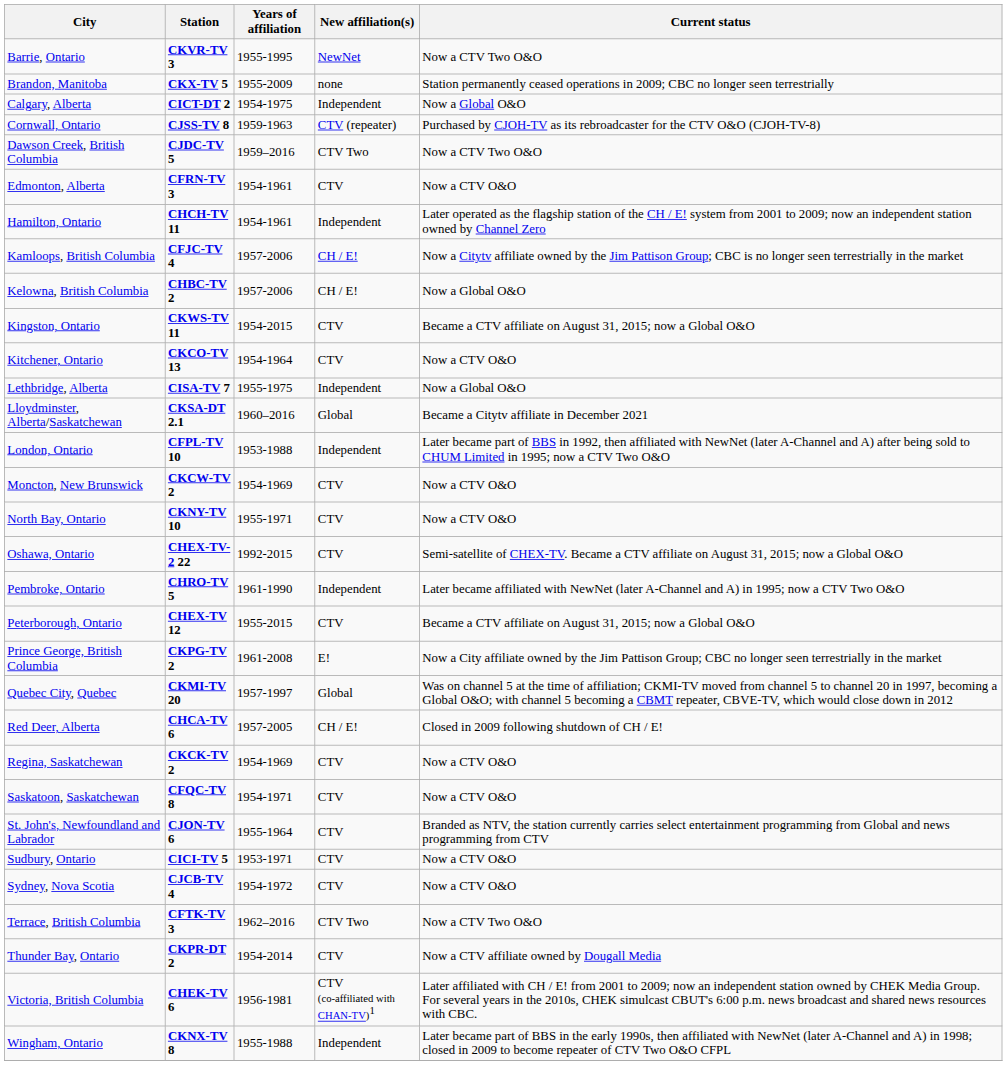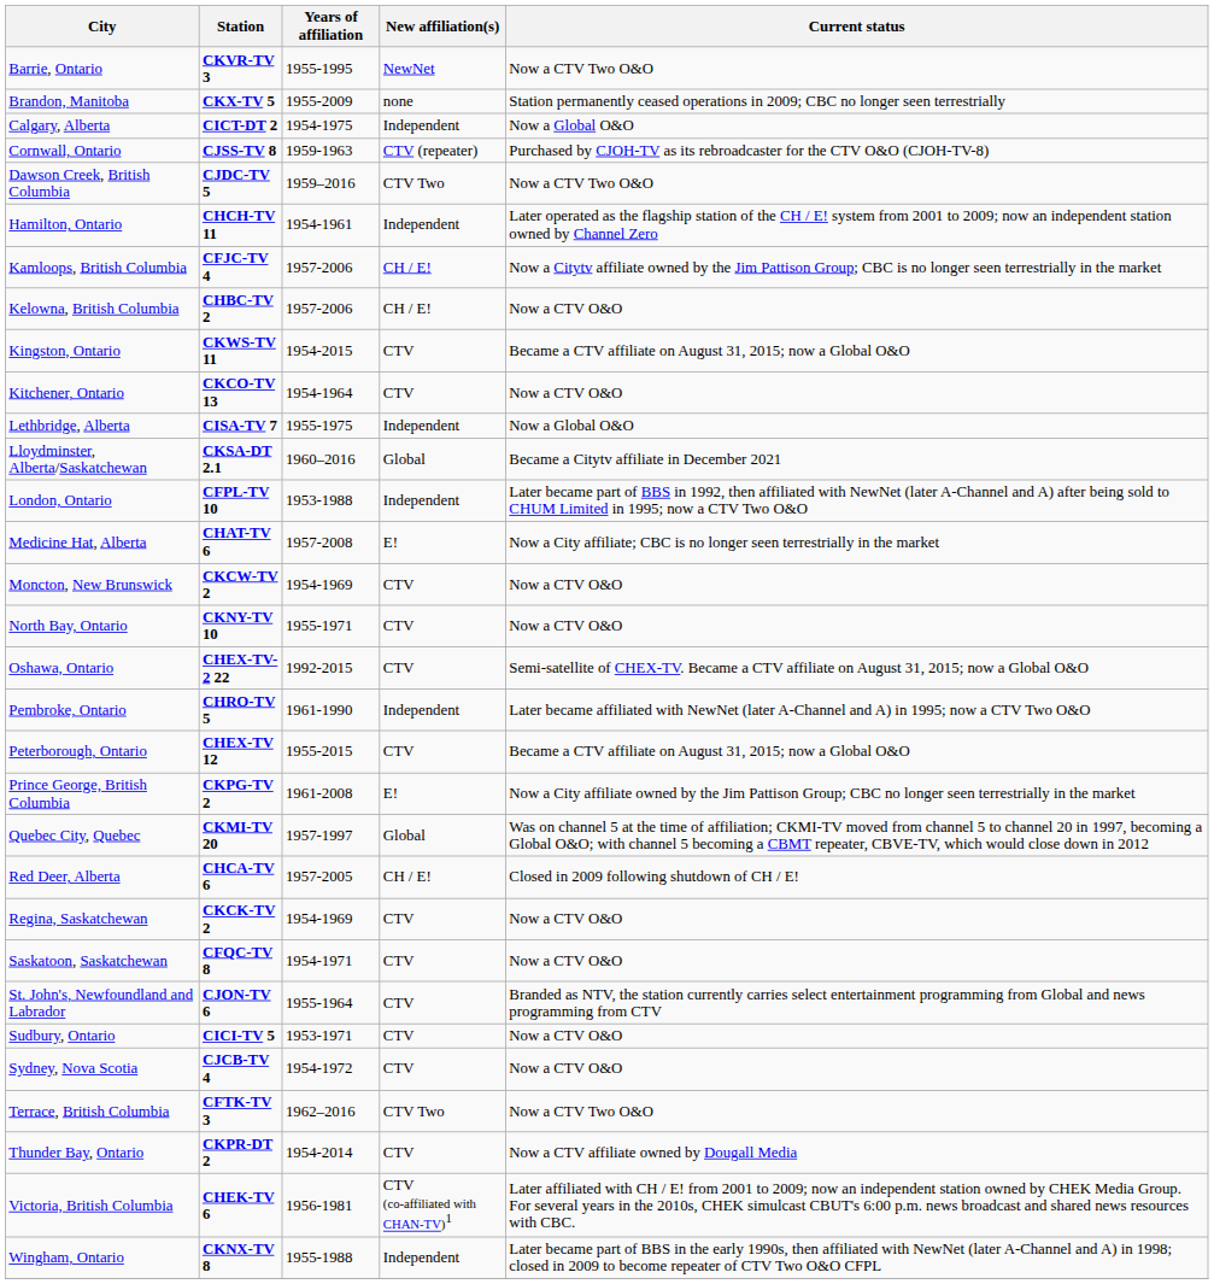 <table class="wikitable sortable">
 <tr>
 <th>City</th>
 <th>Station</th>
 <th>Years of affiliation</th>
 <th>New affiliation(s)</th>
 <th>Current status</th>
 </tr>
 <tr>
 <td><a href='#'>Barrie</a>, <a href='#'>Ontario</a></td>
 <td><strong><a href='#'>CKVR-TV</a> 3</strong></td>
 <td>1955-1995</td>
 <td><a href='#'>NewNet</a></td>
 <td>Now a CTV Two O&O</td>
 </tr>
 <tr>
 <td><a href='#'>Brandon, Manitoba</a></td>
 <td><strong><a href='#'>CKX-TV</a> 5</strong></td>
 <td>1955-2009</td>
 <td>none</td>
 <td>Station permanently ceased operations in 2009; CBC no longer seen terrestrially</td>
 </tr>
 <tr>
 <td><a href='#'>Calgary</a>, <a href='#'>Alberta</a></td>
 <td><strong><a href='#'>CICT-DT</a> 2</strong></td>
 <td>1954-1975</td>
 <td>Independent</td>
 <td>Now a <a href='#'>Global</a> O&O</td>
 </tr>
 <tr>
 <td><a href='#'>Cornwall, Ontario</a></td>
 <td><strong><a href='#'>CJSS-TV</a> 8</strong></td>
 <td>1959-1963</td>
 <td><a href='#'>CTV</a> (repeater)</td>
 <td>Purchased by <a href='#'>CJOH-TV</a> as its rebroadcaster for the CTV O&O (CJOH-TV-8)</td>
 </tr>
 <tr>
 <td><a href='#'>Dawson Creek</a>, <a href='#'>British Columbia</a></td>
 <td><strong><a href='#'>CJDC-TV</a> 5</strong></td>
 <td>1959–2016</td>
 <td>CTV Two</td>
 <td>Now a CTV Two O&O</td>
 </tr>
 <tr>
-<td><a href='#'>Edmonton</a>, <a href='#'>Alberta</a></td>
-<td><strong><a href='#'>CFRN-TV</a> 3</strong></td>
-<td>1954-1961</td>
-<td>CTV</td>
-<td>Now a CTV O&O</td>
-</tr>
-<tr>
 <td><a href='#'>Hamilton, Ontario</a></td>
 <td><strong><a href='#'>CHCH-TV</a> 11</strong></td>
 <td>1954-1961</td>
 <td>Independent</td>
 <td>Later operated as the flagship station of the <a href='#'>CH / E!</a> system from 2001 to 2009; now an independent station owned by <a href='#'>Channel Zero</a></td>
 </tr>
 <tr>
 <td><a href='#'>Kamloops</a>, <a href='#'>British Columbia</a></td>
 <td><strong><a href='#'>CFJC-TV</a> 4</strong></td>
 <td>1957-2006</td>
 <td><a href='#'>CH / E!</a></td>
 <td>Now a <a href='#'>Citytv</a> affiliate owned by the <a href='#'>Jim Pattison Group</a>; CBC is no longer seen terrestrially in the market</td>
 </tr>
 <tr>
 <td><a href='#'>Kelowna</a>, <a href='#'>British Columbia</a></td>
 <td><strong><a href='#'>CHBC-TV</a> 2</strong></td>
 <td>1957-2006</td>
 <td>CH / E!</td>
-<td>Now a Global O&O</td>
+<td>Now a CTV O&O</td>
 </tr>
 <tr>
 <td><a href='#'>Kingston, Ontario</a></td>
 <td><strong><a href='#'>CKWS-TV</a> 11</strong></td>
 <td>1954-2015</td>
 <td>CTV</td>
 <td>Became a CTV affiliate on August 31, 2015; now a Global O&O</td>
 </tr>
 <tr>
 <td><a href='#'>Kitchener, Ontario</a></td>
 <td><strong><a href='#'>CKCO-TV</a> 13</strong></td>
 <td>1954-1964</td>
 <td>CTV</td>
 <td>Now a CTV O&O</td>
 </tr>
 <tr>
 <td><a href='#'>Lethbridge</a>, <a href='#'>Alberta</a></td>
 <td><strong><a href='#'>CISA-TV</a> 7</strong></td>
 <td>1955-1975</td>
 <td>Independent</td>
 <td>Now a Global O&O</td>
 </tr>
 <tr>
 <td><a href='#'>Lloydminster</a>, <a href='#'>Alberta</a>/<a href='#'>Saskatchewan</a></td>
 <td><strong><a href='#'>CKSA-DT</a> 2.1</strong></td>
 <td>1960–2016</td>
 <td>Global</td>
 <td>Became a Citytv affiliate in December 2021</td>
 </tr>
 <tr>
 <td><a href='#'>London, Ontario</a></td>
 <td><strong><a href='#'>CFPL-TV</a> 10</strong></td>
 <td>1953-1988</td>
 <td>Independent</td>
 <td>Later became part of <a href='#'>BBS</a> in 1992, then affiliated with NewNet (later A-Channel and A) after being sold to <a href='#'>CHUM Limited</a> in 1995; now a CTV Two O&O</td>
+</tr>
+<tr>
+<td><a href='#'>Medicine Hat</a>, <a href='#'>Alberta</a></td>
+<td><strong><a href='#'>CHAT-TV</a> 6</strong></td>
+<td>1957-2008</td>
+<td>E!</td>
+<td>Now a City affiliate; CBC is no longer seen terrestrially in the market</td>
 </tr>
 <tr>
 <td><a href='#'>Moncton</a>, <a href='#'>New Brunswick</a></td>
 <td><strong><a href='#'>CKCW-TV</a> 2</strong></td>
 <td>1954-1969</td>
 <td>CTV</td>
 <td>Now a CTV O&O</td>
 </tr>
 <tr>
 <td><a href='#'>North Bay, Ontario</a></td>
 <td><strong><a href='#'>CKNY-TV</a> 10</strong></td>
 <td>1955-1971</td>
 <td>CTV</td>
 <td>Now a CTV O&O</td>
 </tr>
 <tr>
 <td><a href='#'>Oshawa, Ontario</a></td>
 <td><strong><a href='#'>CHEX-TV-2</a> 22</strong></td>
 <td>1992-2015</td>
 <td>CTV</td>
 <td>Semi-satellite of <a href='#'>CHEX-TV</a>. Became a CTV affiliate on August 31, 2015; now a Global O&O</td>
 </tr>
 <tr>
 <td><a href='#'>Pembroke, Ontario</a></td>
 <td><strong><a href='#'>CHRO-TV</a> 5</strong></td>
 <td>1961-1990</td>
 <td>Independent</td>
 <td>Later became affiliated with NewNet (later A-Channel and A) in 1995; now a CTV Two O&O</td>
 </tr>
 <tr>
 <td><a href='#'>Peterborough, Ontario</a></td>
 <td><strong><a href='#'>CHEX-TV</a> 12</strong></td>
 <td>1955-2015</td>
 <td>CTV</td>
 <td>Became a CTV affiliate on August 31, 2015; now a Global O&O</td>
 </tr>
 <tr>
 <td><a href='#'>Prince George, British Columbia</a></td>
 <td><strong><a href='#'>CKPG-TV</a> 2</strong></td>
 <td>1961-2008</td>
 <td>E!</td>
 <td>Now a City affiliate owned by the Jim Pattison Group; CBC no longer seen terrestrially in the market</td>
 </tr>
 <tr>
 <td><a href='#'>Quebec City</a>, <a href='#'>Quebec</a></td>
 <td><strong><a href='#'>CKMI-TV</a> 20</strong></td>
 <td>1957-1997</td>
 <td>Global</td>
 <td>Was on channel 5 at the time of affiliation; CKMI-TV moved from channel 5 to channel 20 in 1997, becoming a Global O&O; with channel 5 becoming a <a href='#'>CBMT</a> repeater, CBVE-TV, which would close down in 2012</td>
 </tr>
 <tr>
 <td><a href='#'>Red Deer, Alberta</a></td>
 <td><strong><a href='#'>CHCA-TV</a> 6</strong></td>
 <td>1957-2005</td>
 <td>CH / E!</td>
 <td>Closed in 2009 following shutdown of CH / E!</td>
 </tr>
 <tr>
 <td><a href='#'>Regina, Saskatchewan</a></td>
 <td><strong><a href='#'>CKCK-TV</a> 2</strong></td>
 <td>1954-1969</td>
 <td>CTV</td>
 <td>Now a CTV O&O</td>
 </tr>
 <tr>
 <td><a href='#'>Saskatoon</a>, <a href='#'>Saskatchewan</a></td>
 <td><strong><a href='#'>CFQC-TV</a> 8</strong></td>
 <td>1954-1971</td>
 <td>CTV</td>
 <td>Now a CTV O&O</td>
 </tr>
 <tr>
 <td><a href='#'>St. John's, Newfoundland and Labrador</a></td>
 <td><strong><a href='#'>CJON-TV</a> 6</strong></td>
 <td>1955-1964</td>
 <td>CTV</td>
 <td>Branded as NTV, the station currently carries select entertainment programming from Global and news programming from CTV</td>
 </tr>
 <tr>
 <td><a href='#'>Sudbury</a>, <a href='#'>Ontario</a></td>
 <td><strong><a href='#'>CICI-TV</a> 5</strong></td>
 <td>1953-1971</td>
 <td>CTV</td>
 <td>Now a CTV O&O</td>
 </tr>
 <tr>
 <td><a href='#'>Sydney</a>, <a href='#'>Nova Scotia</a></td>
 <td><strong><a href='#'>CJCB-TV</a> 4</strong></td>
 <td>1954-1972</td>
 <td>CTV</td>
 <td>Now a CTV O&O</td>
 </tr>
 <tr>
 <td><a href='#'>Terrace</a>, <a href='#'>British Columbia</a></td>
 <td><strong><a href='#'>CFTK-TV</a> 3</strong></td>
 <td>1962–2016</td>
 <td>CTV Two</td>
 <td>Now a CTV Two O&O</td>
 </tr>
 <tr>
 <td><a href='#'>Thunder Bay</a>, <a href='#'>Ontario</a></td>
 <td><strong><a href='#'>CKPR-DT</a> 2</strong></td>
 <td>1954-2014</td>
 <td>CTV</td>
 <td>Now a CTV affiliate owned by <a href='#'>Dougall Media</a></td>
 </tr>
 <tr>
 <td><a href='#'>Victoria, British Columbia</a></td>
 <td><strong><a href='#'>CHEK-TV</a> 6</strong></td>
 <td>1956-1981</td>
 <td>CTV<br><small>(co-affiliated with <a href='#'>CHAN-TV</a>)</small><sup>1</sup></td>
 <td>Later affiliated with CH / E! from 2001 to 2009; now an independent station owned by CHEK Media Group. For several years in the 2010s, CHEK simulcast CBUT's 6:00 p.m. news broadcast and shared news resources with CBC.</td>
 </tr>
 <tr>
 <td><a href='#'>Wingham, Ontario</a></td>
 <td><strong><a href='#'>CKNX-TV</a> 8</strong></td>
 <td>1955-1988</td>
 <td>Independent</td>
 <td>Later became part of BBS in the early 1990s, then affiliated with NewNet (later A-Channel and A) in 1998; closed in 2009 to become repeater of CTV Two O&O CFPL</td>
 </tr>
 <tr>
 </tr>
 </table>
